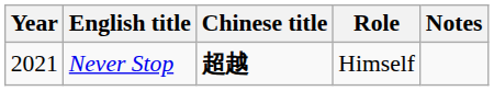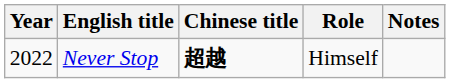 <table class="wikitable">
 <tr>
 <th>Year</th>
 <th>English title</th>
 <th>Chinese title</th>
 <th>Role</th>
 <th>Notes</th>
 </tr>
 <tr>
-<td>2021</td>
+<td>2022</td>
 <td><em><a href='#'>Never Stop</a></em></td>
 <td><strong>超越</strong></td>
 <td>Himself</td>
 <td></td>
 </tr>
 </table>
